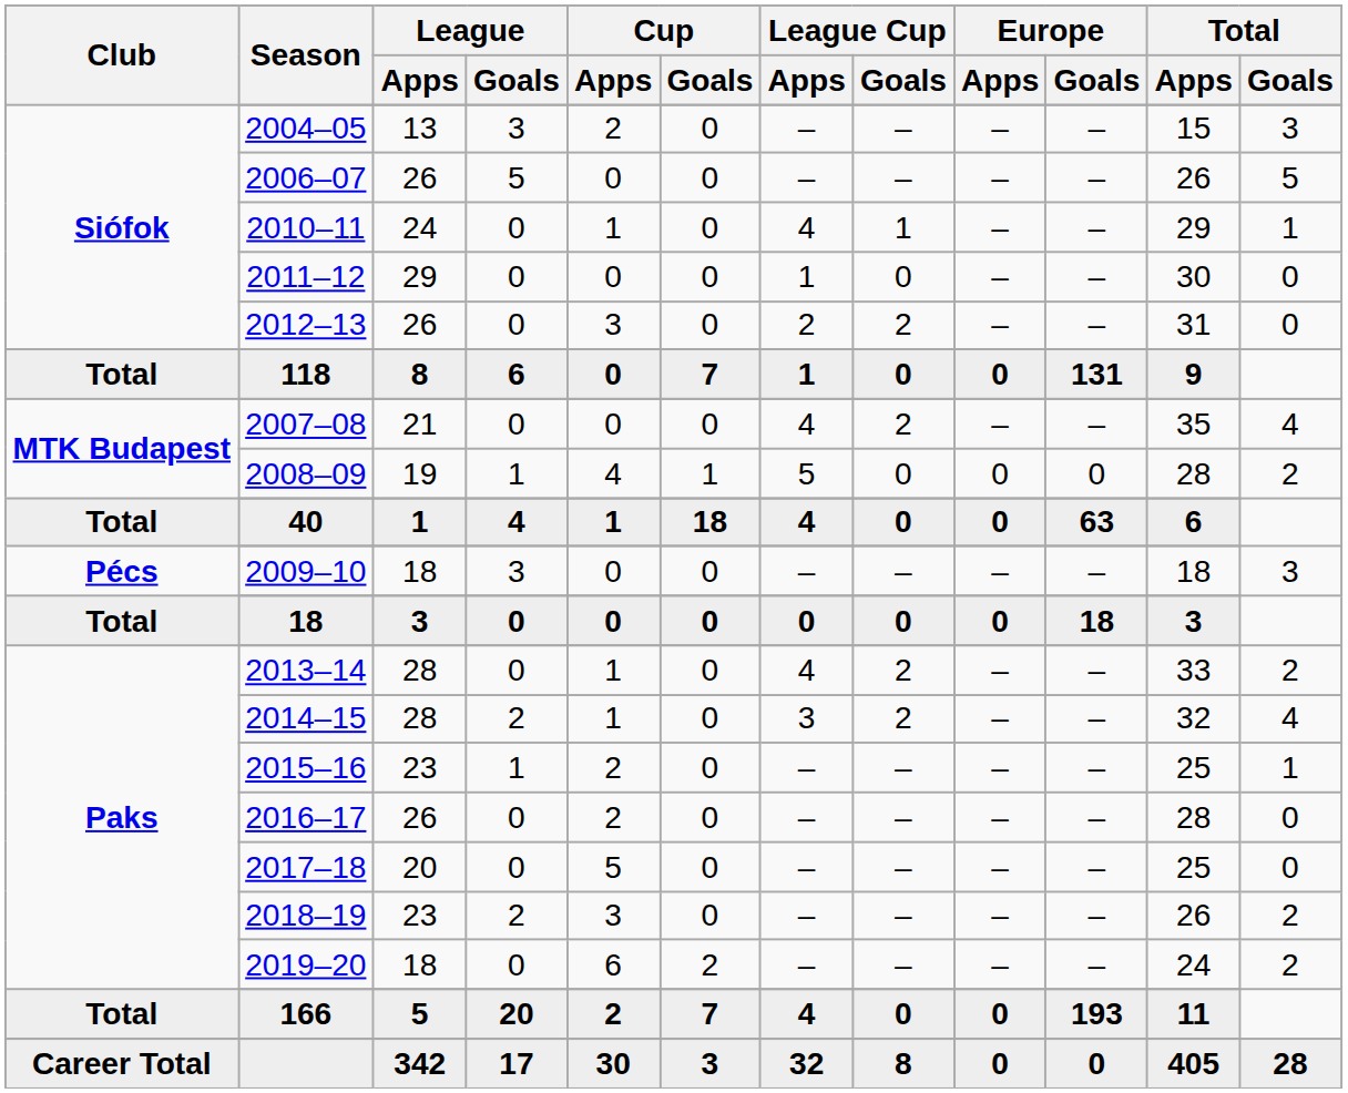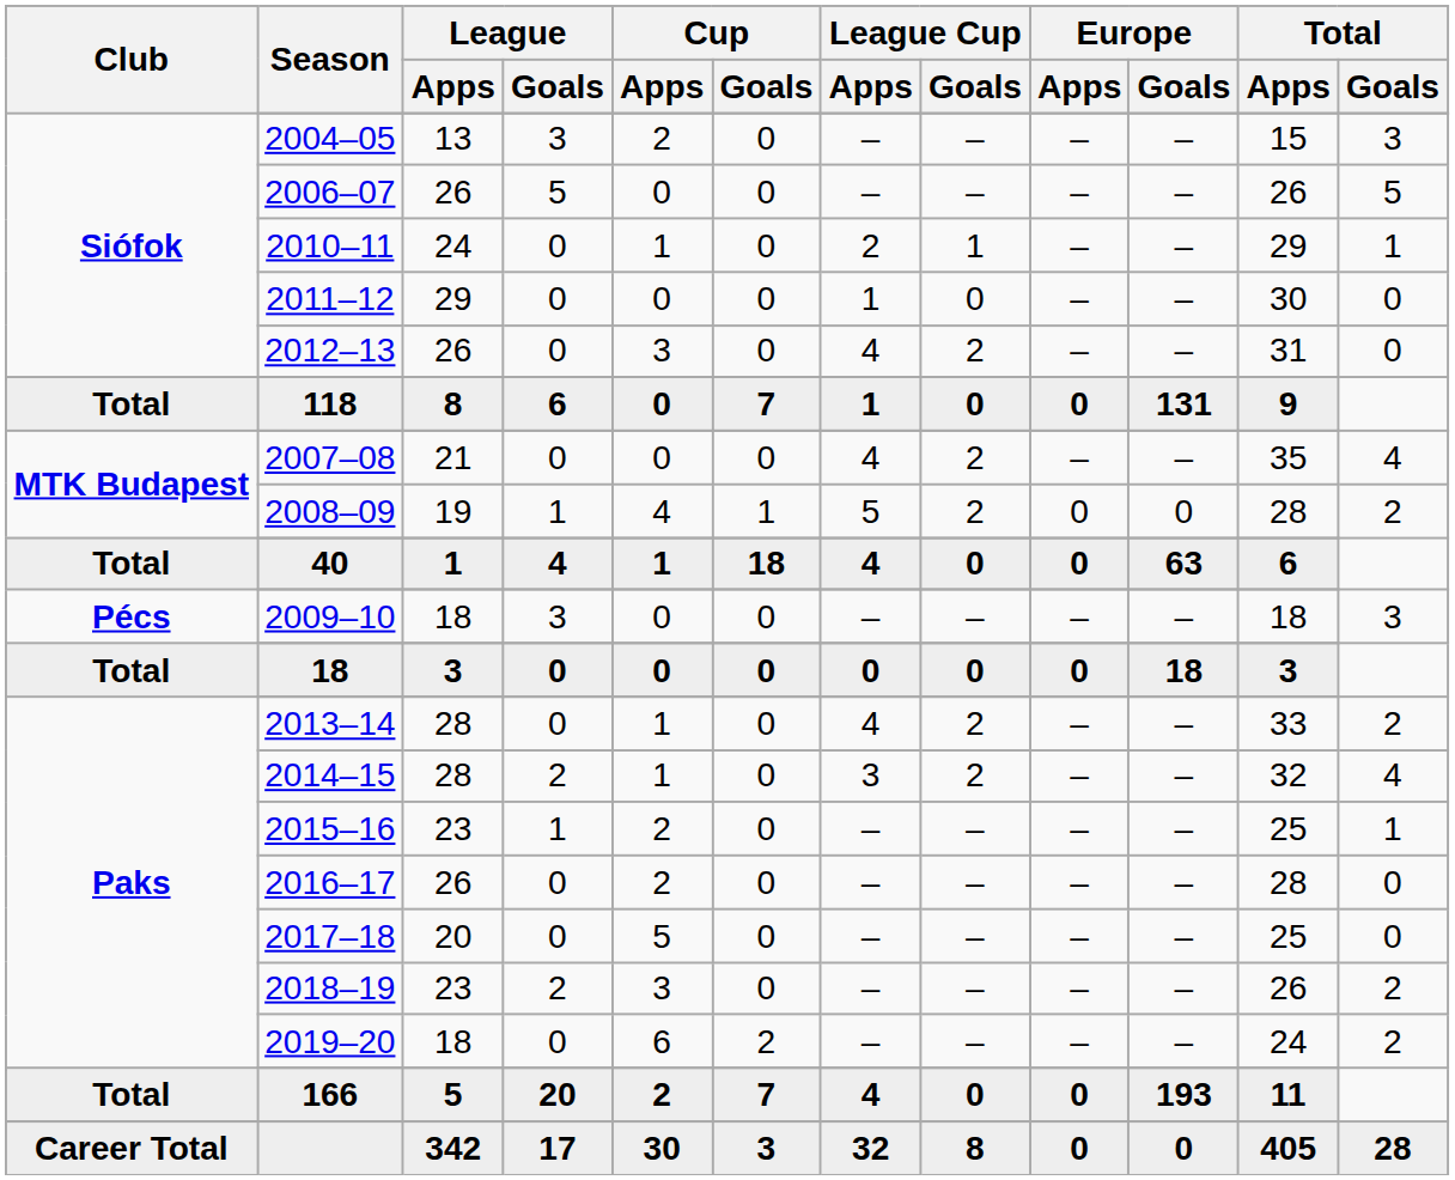 <table class="wikitable" style="font-size:90%; text-align: center;">
 <tr>
 <th rowspan="2">Club</th>
 <th rowspan="2">Season</th>
 <th colspan="2">League</th>
 <th colspan="2">Cup</th>
 <th colspan="2">League Cup</th>
 <th colspan="2">Europe</th>
 <th colspan="2">Total</th>
 </tr>
 <tr>
 <th>Apps</th>
 <th>Goals</th>
 <th>Apps</th>
 <th>Goals</th>
 <th>Apps</th>
 <th>Goals</th>
 <th>Apps</th>
 <th>Goals</th>
 <th>Apps</th>
 <th>Goals</th>
 </tr>
 <tr ||-||-||-|->
 <td rowspan="7" valign="center"><strong><a href='#'>Siófok</a></strong></td>
 </tr>
 <tr>
 <td><a href='#'>2004–05</a></td>
 <td>13</td>
 <td>3</td>
 <td>2</td>
 <td>0</td>
 <td>–</td>
 <td>–</td>
 <td>–</td>
 <td>–</td>
 <td>15</td>
 <td>3</td>
 </tr>
 <tr>
 <td><a href='#'>2006–07</a></td>
 <td>26</td>
 <td>5</td>
 <td>0</td>
 <td>0</td>
 <td>–</td>
 <td>–</td>
 <td>–</td>
 <td>–</td>
 <td>26</td>
 <td>5</td>
 </tr>
 <tr>
 <td><a href='#'>2010–11</a></td>
 <td>24</td>
 <td>0</td>
 <td>1</td>
 <td>0</td>
-<td>4</td>
+<td>2</td>
 <td>1</td>
 <td>–</td>
 <td>–</td>
 <td>29</td>
 <td>1</td>
 </tr>
 <tr>
 <td><a href='#'>2011–12</a></td>
 <td>29</td>
 <td>0</td>
 <td>0</td>
 <td>0</td>
 <td>1</td>
 <td>0</td>
 <td>–</td>
 <td>–</td>
 <td>30</td>
 <td>0</td>
 </tr>
 <tr>
 <td><a href='#'>2012–13</a></td>
 <td>26</td>
 <td>0</td>
 <td>3</td>
 <td>0</td>
-<td>2</td>
+<td>4</td>
 <td>2</td>
 <td>–</td>
 <td>–</td>
 <td>31</td>
 <td>0</td>
 </tr>
 <tr>
 </tr>
 <tr style="font-weight:bold; background-color:#eeeeee;">
 <td>Total</td>
 <td>118</td>
 <td>8</td>
 <td>6</td>
 <td>0</td>
 <td>7</td>
 <td>1</td>
 <td>0</td>
 <td>0</td>
 <td>131</td>
 <td>9</td>
 </tr>
 <tr>
 <td rowspan="4" valign="center"><strong><a href='#'>MTK Budapest</a></strong></td>
 </tr>
 <tr>
 <td><a href='#'>2007–08</a></td>
 <td>21</td>
 <td>0</td>
 <td>0</td>
 <td>0</td>
 <td>4</td>
 <td>2</td>
 <td>–</td>
 <td>–</td>
 <td>35</td>
 <td>4</td>
 </tr>
 <tr>
 <td><a href='#'>2008–09</a></td>
 <td>19</td>
 <td>1</td>
 <td>4</td>
 <td>1</td>
 <td>5</td>
-<td>0</td>
+<td>2</td>
 <td>0</td>
 <td>0</td>
 <td>28</td>
 <td>2</td>
 </tr>
 <tr>
 </tr>
 <tr style="font-weight:bold; background-color:#eeeeee;">
 <td>Total</td>
 <td>40</td>
 <td>1</td>
 <td>4</td>
 <td>1</td>
 <td>18</td>
 <td>4</td>
 <td>0</td>
 <td>0</td>
 <td>63</td>
 <td>6</td>
 </tr>
 <tr>
 <td rowspan="3" valign="center"><strong><a href='#'>Pécs</a></strong></td>
 </tr>
 <tr>
 <td><a href='#'>2009–10</a></td>
 <td>18</td>
 <td>3</td>
 <td>0</td>
 <td>0</td>
 <td>–</td>
 <td>–</td>
 <td>–</td>
 <td>–</td>
 <td>18</td>
 <td>3</td>
 </tr>
 <tr>
 </tr>
 <tr style="font-weight:bold; background-color:#eeeeee;">
 <td>Total</td>
 <td>18</td>
 <td>3</td>
 <td>0</td>
 <td>0</td>
 <td>0</td>
 <td>0</td>
 <td>0</td>
 <td>0</td>
 <td>18</td>
 <td>3</td>
 </tr>
 <tr>
 <td rowspan="9" valign="center"><strong><a href='#'>Paks</a></strong></td>
 </tr>
 <tr>
 <td><a href='#'>2013–14</a></td>
 <td>28</td>
 <td>0</td>
 <td>1</td>
 <td>0</td>
 <td>4</td>
 <td>2</td>
 <td>–</td>
 <td>–</td>
 <td>33</td>
 <td>2</td>
 </tr>
 <tr>
 <td><a href='#'>2014–15</a></td>
 <td>28</td>
 <td>2</td>
 <td>1</td>
 <td>0</td>
 <td>3</td>
 <td>2</td>
 <td>–</td>
 <td>–</td>
 <td>32</td>
 <td>4</td>
 </tr>
 <tr>
 <td><a href='#'>2015–16</a></td>
 <td>23</td>
 <td>1</td>
 <td>2</td>
 <td>0</td>
 <td>–</td>
 <td>–</td>
 <td>–</td>
 <td>–</td>
 <td>25</td>
 <td>1</td>
 </tr>
 <tr>
 <td><a href='#'>2016–17</a></td>
 <td>26</td>
 <td>0</td>
 <td>2</td>
 <td>0</td>
 <td>–</td>
 <td>–</td>
 <td>–</td>
 <td>–</td>
 <td>28</td>
 <td>0</td>
 </tr>
 <tr>
 <td><a href='#'>2017–18</a></td>
 <td>20</td>
 <td>0</td>
 <td>5</td>
 <td>0</td>
 <td>–</td>
 <td>–</td>
 <td>–</td>
 <td>–</td>
 <td>25</td>
 <td>0</td>
 </tr>
 <tr>
 <td><a href='#'>2018–19</a></td>
 <td>23</td>
 <td>2</td>
 <td>3</td>
 <td>0</td>
 <td>–</td>
 <td>–</td>
 <td>–</td>
 <td>–</td>
 <td>26</td>
 <td>2</td>
 </tr>
 <tr>
 <td><a href='#'>2019–20</a></td>
 <td>18</td>
 <td>0</td>
 <td>6</td>
 <td>2</td>
 <td>–</td>
 <td>–</td>
 <td>–</td>
 <td>–</td>
 <td>24</td>
 <td>2</td>
 </tr>
 <tr>
 </tr>
 <tr style="font-weight:bold; background-color:#eeeeee;">
 <td>Total</td>
 <td>166</td>
 <td>5</td>
 <td>20</td>
 <td>2</td>
 <td>7</td>
 <td>4</td>
 <td>0</td>
 <td>0</td>
 <td>193</td>
 <td>11</td>
 </tr>
 <tr>
 </tr>
 <tr style="font-weight:bold; background-color:#eeeeee;">
 <td rowspan="1" valign="top"><strong>Career Total</strong></td>
 <td></td>
 <td><strong>342</strong></td>
 <td><strong>17</strong></td>
 <td><strong>30</strong></td>
 <td><strong>3</strong></td>
 <td><strong>32</strong></td>
 <td><strong>8</strong></td>
 <td><strong>0</strong></td>
 <td><strong>0</strong></td>
 <td><strong>405</strong></td>
 <td><strong>28</strong></td>
 </tr>
 </table>
